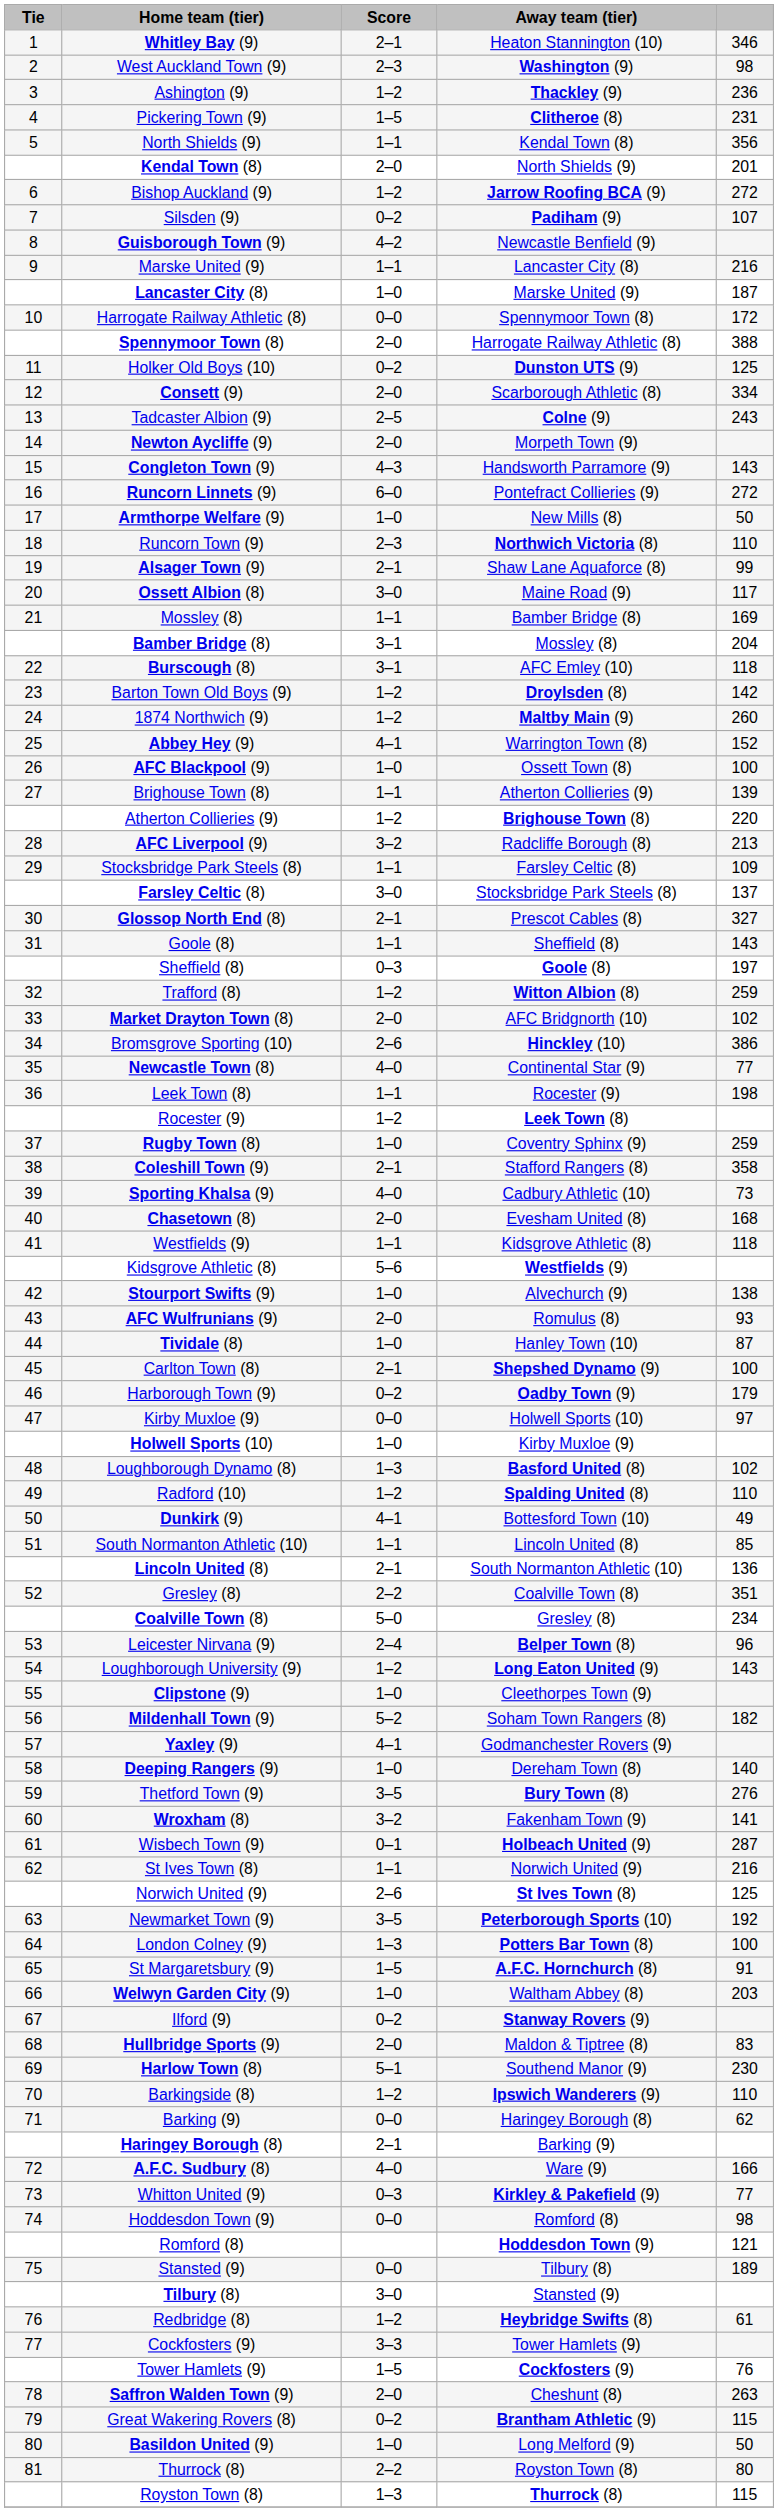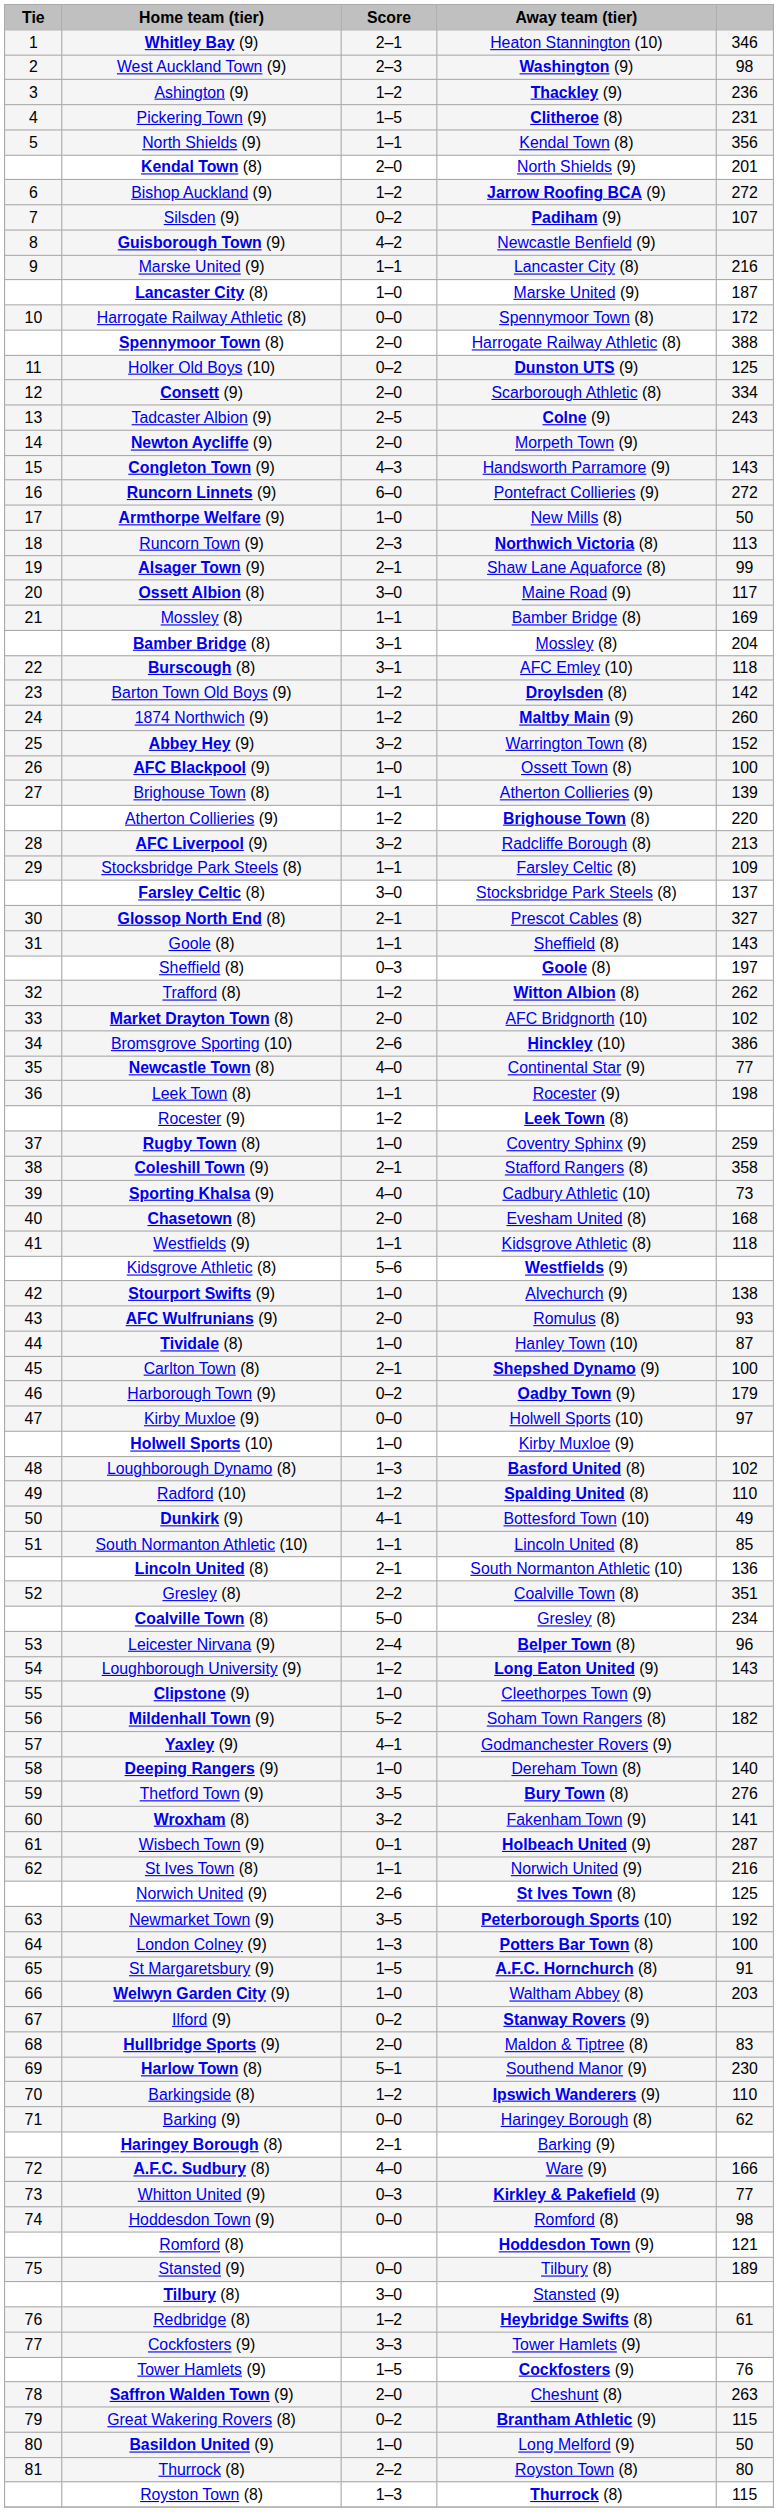 <table class="wikitable" style="width: 700px; background:WhiteSmoke; text-align:center; font-size:90%">
 <tr>
 <td scope="col" style="width:  7.50%; background:silver;"><strong>Tie</strong></td>
 <td scope="col" style="width: 36.25%; background:silver;"><strong>Home team (tier)</strong></td>
 <td scope="col" style="width: 12.50%; background:silver;"><strong>Score</strong></td>
 <td scope="col" style="width: 36.25%; background:silver;"><strong>Away team (tier)</strong></td>
 <td scope="col" style="width:  7.50%; background:silver;"><strong></strong></td>
 </tr>
 <tr>
 <td>1</td>
 <td><strong><a href='#'>Whitley Bay</a></strong> (9)</td>
 <td>2–1</td>
 <td><a href='#'>Heaton Stannington</a> (10)</td>
 <td>346</td>
 </tr>
 <tr>
 <td>2</td>
 <td><a href='#'>West Auckland Town</a> (9)</td>
 <td>2–3</td>
 <td><strong><a href='#'>Washington</a></strong> (9)</td>
 <td>98</td>
 </tr>
 <tr>
 <td>3</td>
 <td><a href='#'>Ashington</a> (9)</td>
 <td>1–2</td>
 <td><strong><a href='#'>Thackley</a></strong> (9)</td>
 <td>236</td>
 </tr>
 <tr>
 <td>4</td>
 <td><a href='#'>Pickering Town</a> (9)</td>
 <td>1–5</td>
 <td><strong><a href='#'>Clitheroe</a></strong> (8)</td>
 <td>231</td>
 </tr>
 <tr>
 <td>5</td>
 <td><a href='#'>North Shields</a> (9)</td>
 <td>1–1</td>
 <td><a href='#'>Kendal Town</a> (8)</td>
 <td>356</td>
 </tr>
 <tr style="background:white;">
 <td><em></em></td>
 <td><strong><a href='#'>Kendal Town</a></strong> (8)</td>
 <td>2–0</td>
 <td><a href='#'>North Shields</a> (9)</td>
 <td>201</td>
 </tr>
 <tr>
 <td>6</td>
 <td><a href='#'>Bishop Auckland</a> (9)</td>
 <td>1–2</td>
 <td><strong><a href='#'>Jarrow Roofing BCA</a></strong> (9)</td>
 <td>272</td>
 </tr>
 <tr>
 <td>7</td>
 <td><a href='#'>Silsden</a> (9)</td>
 <td>0–2</td>
 <td><strong><a href='#'>Padiham</a></strong> (9)</td>
 <td>107</td>
 </tr>
 <tr>
 <td>8</td>
 <td><strong><a href='#'>Guisborough Town</a></strong> (9)</td>
 <td>4–2</td>
 <td><a href='#'>Newcastle Benfield</a> (9)</td>
 <td></td>
 </tr>
 <tr>
 <td>9</td>
 <td><a href='#'>Marske United</a> (9)</td>
 <td>1–1</td>
 <td><a href='#'>Lancaster City</a> (8)</td>
 <td>216</td>
 </tr>
 <tr style="background:white;">
 <td><em></em></td>
 <td><strong><a href='#'>Lancaster City</a></strong> (8)</td>
 <td>1–0</td>
 <td><a href='#'>Marske United</a> (9)</td>
 <td>187</td>
 </tr>
 <tr>
 <td>10</td>
 <td><a href='#'>Harrogate Railway Athletic</a> (8)</td>
 <td>0–0</td>
 <td><a href='#'>Spennymoor Town</a> (8)</td>
 <td>172</td>
 </tr>
 <tr style="background:white;">
 <td><em></em></td>
 <td><strong><a href='#'>Spennymoor Town</a></strong> (8)</td>
 <td>2–0</td>
 <td><a href='#'>Harrogate Railway Athletic</a> (8)</td>
 <td>388</td>
 </tr>
 <tr>
 <td>11</td>
 <td><a href='#'>Holker Old Boys</a> (10)</td>
 <td>0–2</td>
 <td><strong><a href='#'>Dunston UTS</a></strong> (9)</td>
 <td>125</td>
 </tr>
 <tr>
 <td>12</td>
 <td><strong><a href='#'>Consett</a></strong> (9)</td>
 <td>2–0</td>
 <td><a href='#'>Scarborough Athletic</a> (8)</td>
 <td>334</td>
 </tr>
 <tr>
 <td>13</td>
 <td><a href='#'>Tadcaster Albion</a> (9)</td>
 <td>2–5</td>
 <td><strong><a href='#'>Colne</a></strong> (9)</td>
 <td>243</td>
 </tr>
 <tr>
 <td>14</td>
 <td><strong><a href='#'>Newton Aycliffe</a></strong> (9)</td>
 <td>2–0</td>
 <td><a href='#'>Morpeth Town</a> (9)</td>
 <td></td>
 </tr>
 <tr>
 <td>15</td>
 <td><strong><a href='#'>Congleton Town</a></strong> (9)</td>
 <td>4–3</td>
 <td><a href='#'>Handsworth Parramore</a> (9)</td>
 <td>143</td>
 </tr>
 <tr>
 <td>16</td>
 <td><strong><a href='#'>Runcorn Linnets</a></strong> (9)</td>
 <td>6–0</td>
 <td><a href='#'>Pontefract Collieries</a> (9)</td>
 <td>272</td>
 </tr>
 <tr>
 <td>17</td>
 <td><strong><a href='#'>Armthorpe Welfare</a></strong> (9)</td>
 <td>1–0</td>
 <td><a href='#'>New Mills</a> (8)</td>
 <td>50</td>
 </tr>
 <tr>
 <td>18</td>
 <td><a href='#'>Runcorn Town</a> (9)</td>
 <td>2–3</td>
 <td><strong><a href='#'>Northwich Victoria</a></strong> (8)</td>
-<td>110</td>
+<td>113</td>
 </tr>
 <tr>
 <td>19</td>
 <td><strong><a href='#'>Alsager Town</a></strong> (9)</td>
 <td>2–1</td>
 <td><a href='#'>Shaw Lane Aquaforce</a> (8)</td>
 <td>99</td>
 </tr>
 <tr>
 <td>20</td>
 <td><strong><a href='#'>Ossett Albion</a></strong> (8)</td>
 <td>3–0</td>
 <td><a href='#'>Maine Road</a> (9)</td>
 <td>117</td>
 </tr>
 <tr>
 <td>21</td>
 <td><a href='#'>Mossley</a> (8)</td>
 <td>1–1</td>
 <td><a href='#'>Bamber Bridge</a> (8)</td>
 <td>169</td>
 </tr>
 <tr style="background:white;">
 <td><em></em></td>
 <td><strong><a href='#'>Bamber Bridge</a></strong> (8)</td>
 <td>3–1</td>
 <td><a href='#'>Mossley</a> (8)</td>
 <td>204</td>
 </tr>
 <tr>
 <td>22</td>
 <td><strong><a href='#'>Burscough</a></strong> (8)</td>
 <td>3–1</td>
 <td><a href='#'>AFC Emley</a> (10)</td>
 <td>118</td>
 </tr>
 <tr>
 <td>23</td>
 <td><a href='#'>Barton Town Old Boys</a> (9)</td>
 <td>1–2</td>
 <td><strong><a href='#'>Droylsden</a></strong> (8)</td>
 <td>142</td>
 </tr>
 <tr>
 <td>24</td>
 <td><a href='#'>1874 Northwich</a> (9)</td>
 <td>1–2</td>
 <td><strong><a href='#'>Maltby Main</a></strong> (9)</td>
 <td>260</td>
 </tr>
 <tr>
 <td>25</td>
 <td><strong><a href='#'>Abbey Hey</a></strong> (9)</td>
-<td>4–1</td>
+<td>3–2</td>
 <td><a href='#'>Warrington Town</a> (8)</td>
 <td>152</td>
 </tr>
 <tr>
 <td>26</td>
 <td><strong><a href='#'>AFC Blackpool</a></strong> (9)</td>
 <td>1–0</td>
 <td><a href='#'>Ossett Town</a> (8)</td>
 <td>100</td>
 </tr>
 <tr>
 <td>27</td>
 <td><a href='#'>Brighouse Town</a> (8)</td>
 <td>1–1</td>
 <td><a href='#'>Atherton Collieries</a> (9)</td>
 <td>139</td>
 </tr>
 <tr style="background:white;">
 <td><em></em></td>
 <td><a href='#'>Atherton Collieries</a> (9)</td>
 <td>1–2</td>
 <td><strong><a href='#'>Brighouse Town</a></strong> (8)</td>
 <td>220</td>
 </tr>
 <tr>
 <td>28</td>
 <td><strong><a href='#'>AFC Liverpool</a></strong> (9)</td>
 <td>3–2</td>
 <td><a href='#'>Radcliffe Borough</a> (8)</td>
 <td>213</td>
 </tr>
 <tr>
 <td>29</td>
 <td><a href='#'>Stocksbridge Park Steels</a> (8)</td>
 <td>1–1</td>
 <td><a href='#'>Farsley Celtic</a> (8)</td>
 <td>109</td>
 </tr>
 <tr style="background:white;">
 <td><em></em></td>
 <td><strong><a href='#'>Farsley Celtic</a></strong> (8)</td>
 <td>3–0</td>
 <td><a href='#'>Stocksbridge Park Steels</a> (8)</td>
 <td>137</td>
 </tr>
 <tr>
 <td>30</td>
 <td><strong><a href='#'>Glossop North End</a></strong> (8)</td>
 <td>2–1</td>
 <td><a href='#'>Prescot Cables</a> (8)</td>
 <td>327</td>
 </tr>
 <tr>
 <td>31</td>
 <td><a href='#'>Goole</a> (8)</td>
 <td>1–1</td>
 <td><a href='#'>Sheffield</a> (8)</td>
 <td>143</td>
 </tr>
 <tr style="background:white;">
 <td><em></em></td>
 <td><a href='#'>Sheffield</a> (8)</td>
 <td>0–3</td>
 <td><strong><a href='#'>Goole</a></strong> (8)</td>
 <td>197</td>
 </tr>
 <tr>
 <td>32</td>
 <td><a href='#'>Trafford</a> (8)</td>
 <td>1–2</td>
 <td><strong><a href='#'>Witton Albion</a></strong> (8)</td>
-<td>259</td>
+<td>262</td>
 </tr>
 <tr>
 <td>33</td>
 <td><strong><a href='#'>Market Drayton Town</a></strong> (8)</td>
 <td>2–0</td>
 <td><a href='#'>AFC Bridgnorth</a> (10)</td>
 <td>102</td>
 </tr>
 <tr>
 <td>34</td>
 <td><a href='#'>Bromsgrove Sporting</a> (10)</td>
 <td>2–6</td>
 <td><strong><a href='#'>Hinckley</a></strong> (10)</td>
 <td>386</td>
 </tr>
 <tr>
 <td>35</td>
 <td><strong><a href='#'>Newcastle Town</a></strong> (8)</td>
 <td>4–0</td>
 <td><a href='#'>Continental Star</a> (9)</td>
 <td>77</td>
 </tr>
 <tr>
 <td>36</td>
 <td><a href='#'>Leek Town</a> (8)</td>
 <td>1–1</td>
 <td><a href='#'>Rocester</a> (9)</td>
 <td>198</td>
 </tr>
 <tr style="background:white;">
 <td><em></em></td>
 <td><a href='#'>Rocester</a> (9)</td>
 <td>1–2</td>
 <td><strong><a href='#'>Leek Town</a></strong> (8)</td>
 <td></td>
 </tr>
 <tr>
 <td>37</td>
 <td><strong><a href='#'>Rugby Town</a></strong> (8)</td>
 <td>1–0</td>
 <td><a href='#'>Coventry Sphinx</a> (9)</td>
 <td>259</td>
 </tr>
 <tr>
 <td>38</td>
 <td><strong><a href='#'>Coleshill Town</a></strong> (9)</td>
 <td>2–1</td>
 <td><a href='#'>Stafford Rangers</a> (8)</td>
 <td>358</td>
 </tr>
 <tr>
 <td>39</td>
 <td><strong><a href='#'>Sporting Khalsa</a></strong> (9)</td>
 <td>4–0</td>
 <td><a href='#'>Cadbury Athletic</a> (10)</td>
 <td>73</td>
 </tr>
 <tr>
 <td>40</td>
 <td><strong><a href='#'>Chasetown</a></strong> (8)</td>
 <td>2–0</td>
 <td><a href='#'>Evesham United</a> (8)</td>
 <td>168</td>
 </tr>
 <tr>
 <td>41</td>
 <td><a href='#'>Westfields</a> (9)</td>
 <td>1–1</td>
 <td><a href='#'>Kidsgrove Athletic</a> (8)</td>
 <td>118</td>
 </tr>
 <tr style="background:white;">
 <td><em></em></td>
 <td><a href='#'>Kidsgrove Athletic</a> (8)</td>
 <td>5–6 </td>
 <td><strong><a href='#'>Westfields</a></strong> (9)</td>
 <td></td>
 </tr>
 <tr>
 <td>42</td>
 <td><strong><a href='#'>Stourport Swifts</a></strong> (9)</td>
 <td>1–0</td>
 <td><a href='#'>Alvechurch</a> (9)</td>
 <td>138</td>
 </tr>
 <tr>
 <td>43</td>
 <td><strong><a href='#'>AFC Wulfrunians</a></strong> (9)</td>
 <td>2–0</td>
 <td><a href='#'>Romulus</a> (8)</td>
 <td>93</td>
 </tr>
 <tr>
 <td>44</td>
 <td><strong><a href='#'>Tividale</a></strong> (8)</td>
 <td>1–0</td>
 <td><a href='#'>Hanley Town</a> (10)</td>
 <td>87</td>
 </tr>
 <tr>
 <td>45</td>
 <td><a href='#'>Carlton Town</a> (8)</td>
 <td>2–1</td>
 <td><strong><a href='#'>Shepshed Dynamo</a></strong> (9)</td>
 <td>100</td>
 </tr>
 <tr>
 <td>46</td>
 <td><a href='#'>Harborough Town</a> (9)</td>
 <td>0–2</td>
 <td><strong><a href='#'>Oadby Town</a></strong> (9)</td>
 <td>179</td>
 </tr>
 <tr>
 <td>47</td>
 <td><a href='#'>Kirby Muxloe</a> (9)</td>
 <td>0–0</td>
 <td><a href='#'>Holwell Sports</a> (10)</td>
 <td>97</td>
 </tr>
 <tr style="background:white;">
 <td><em></em></td>
 <td><strong><a href='#'>Holwell Sports</a></strong> (10)</td>
 <td>1–0</td>
 <td><a href='#'>Kirby Muxloe</a> (9)</td>
 <td></td>
 </tr>
 <tr>
 <td>48</td>
 <td><a href='#'>Loughborough Dynamo</a> (8)</td>
 <td>1–3</td>
 <td><strong><a href='#'>Basford United</a></strong> (8)</td>
 <td>102</td>
 </tr>
 <tr>
 <td>49</td>
 <td><a href='#'>Radford</a> (10)</td>
 <td>1–2</td>
 <td><strong><a href='#'>Spalding United</a></strong> (8)</td>
 <td>110</td>
 </tr>
 <tr>
 <td>50</td>
 <td><strong><a href='#'>Dunkirk</a></strong> (9)</td>
 <td>4–1</td>
 <td><a href='#'>Bottesford Town</a> (10)</td>
 <td>49</td>
 </tr>
 <tr>
 <td>51</td>
 <td><a href='#'>South Normanton Athletic</a> (10)</td>
 <td>1–1</td>
 <td><a href='#'>Lincoln United</a> (8)</td>
 <td>85</td>
 </tr>
 <tr style="background:white;">
 <td><em></em></td>
 <td><strong><a href='#'>Lincoln United</a></strong> (8)</td>
 <td>2–1</td>
 <td><a href='#'>South Normanton Athletic</a> (10)</td>
 <td>136</td>
 </tr>
 <tr>
 <td>52</td>
 <td><a href='#'>Gresley</a> (8)</td>
 <td>2–2</td>
 <td><a href='#'>Coalville Town</a> (8)</td>
 <td>351</td>
 </tr>
 <tr style="background:white;">
 <td><em></em></td>
 <td><strong><a href='#'>Coalville Town</a></strong> (8)</td>
 <td>5–0</td>
 <td><a href='#'>Gresley</a> (8)</td>
 <td>234</td>
 </tr>
 <tr>
 <td>53</td>
 <td><a href='#'>Leicester Nirvana</a> (9)</td>
 <td>2–4</td>
 <td><strong><a href='#'>Belper Town</a></strong> (8)</td>
 <td>96</td>
 </tr>
 <tr>
 <td>54</td>
 <td><a href='#'>Loughborough University</a> (9)</td>
 <td>1–2</td>
 <td><strong><a href='#'>Long Eaton United</a></strong> (9)</td>
 <td>143</td>
 </tr>
 <tr>
 <td>55</td>
 <td><strong><a href='#'>Clipstone</a></strong> (9)</td>
 <td>1–0</td>
 <td><a href='#'>Cleethorpes Town</a> (9)</td>
 <td></td>
 </tr>
 <tr>
 <td>56</td>
 <td><strong><a href='#'>Mildenhall Town</a></strong> (9)</td>
 <td>5–2</td>
 <td><a href='#'>Soham Town Rangers</a> (8)</td>
 <td>182</td>
 </tr>
 <tr>
 <td>57</td>
 <td><strong><a href='#'>Yaxley</a></strong> (9)</td>
 <td>4–1</td>
 <td><a href='#'>Godmanchester Rovers</a> (9)</td>
 <td></td>
 </tr>
 <tr>
 <td>58</td>
 <td><strong><a href='#'>Deeping Rangers</a></strong> (9)</td>
 <td>1–0</td>
 <td><a href='#'>Dereham Town</a> (8)</td>
 <td>140</td>
 </tr>
 <tr>
 <td>59</td>
 <td><a href='#'>Thetford Town</a> (9)</td>
 <td>3–5</td>
 <td><strong><a href='#'>Bury Town</a></strong> (8)</td>
 <td>276</td>
 </tr>
 <tr>
 <td>60</td>
 <td><strong><a href='#'>Wroxham</a></strong> (8)</td>
 <td>3–2</td>
 <td><a href='#'>Fakenham Town</a> (9)</td>
 <td>141</td>
 </tr>
 <tr>
 <td>61</td>
 <td><a href='#'>Wisbech Town</a> (9)</td>
 <td>0–1</td>
 <td><strong><a href='#'>Holbeach United</a></strong> (9)</td>
 <td>287</td>
 </tr>
 <tr>
 <td>62</td>
 <td><a href='#'>St Ives Town</a> (8)</td>
 <td>1–1</td>
 <td><a href='#'>Norwich United</a> (9)</td>
 <td>216</td>
 </tr>
 <tr style="background:white;">
 <td><em></em></td>
 <td><a href='#'>Norwich United</a> (9)</td>
 <td>2–6</td>
 <td><strong><a href='#'>St Ives Town</a></strong> (8)</td>
 <td>125</td>
 </tr>
 <tr>
 <td>63</td>
 <td><a href='#'>Newmarket Town</a> (9)</td>
 <td>3–5</td>
 <td><strong><a href='#'>Peterborough Sports</a></strong> (10)</td>
 <td>192</td>
 </tr>
 <tr>
 <td>64</td>
 <td><a href='#'>London Colney</a> (9)</td>
 <td>1–3</td>
 <td><strong><a href='#'>Potters Bar Town</a></strong> (8)</td>
 <td>100</td>
 </tr>
 <tr>
 <td>65</td>
 <td><a href='#'>St Margaretsbury</a> (9)</td>
 <td>1–5</td>
 <td><strong><a href='#'>A.F.C. Hornchurch</a></strong> (8)</td>
 <td>91</td>
 </tr>
 <tr>
 <td>66</td>
 <td><strong><a href='#'>Welwyn Garden City</a></strong> (9)</td>
 <td>1–0</td>
 <td><a href='#'>Waltham Abbey</a> (8)</td>
 <td>203</td>
 </tr>
 <tr>
 <td>67</td>
 <td><a href='#'>Ilford</a> (9)</td>
 <td>0–2</td>
 <td><strong><a href='#'>Stanway Rovers</a></strong> (9)</td>
 <td></td>
 </tr>
 <tr>
 <td>68</td>
 <td><strong><a href='#'>Hullbridge Sports</a></strong> (9)</td>
 <td>2–0</td>
 <td><a href='#'>Maldon & Tiptree</a> (8)</td>
 <td>83</td>
 </tr>
 <tr>
 <td>69</td>
 <td><strong><a href='#'>Harlow Town</a></strong> (8)</td>
 <td>5–1</td>
 <td><a href='#'>Southend Manor</a> (9)</td>
 <td>230</td>
 </tr>
 <tr>
 <td>70</td>
 <td><a href='#'>Barkingside</a> (8)</td>
 <td>1–2</td>
 <td><strong><a href='#'>Ipswich Wanderers</a></strong> (9)</td>
 <td>110</td>
 </tr>
 <tr>
 <td>71</td>
 <td><a href='#'>Barking</a> (9)</td>
 <td>0–0</td>
 <td><a href='#'>Haringey Borough</a> (8)</td>
 <td>62</td>
 </tr>
 <tr style="background:white;">
 <td><em></em></td>
 <td><strong><a href='#'>Haringey Borough</a></strong> (8)</td>
 <td>2–1</td>
 <td><a href='#'>Barking</a> (9)</td>
 <td></td>
 </tr>
 <tr>
 <td>72</td>
 <td><strong><a href='#'>A.F.C. Sudbury</a></strong> (8)</td>
 <td>4–0</td>
 <td><a href='#'>Ware</a> (9)</td>
 <td>166</td>
 </tr>
 <tr>
 <td>73</td>
 <td><a href='#'>Whitton United</a> (9)</td>
 <td>0–3</td>
 <td><strong><a href='#'>Kirkley & Pakefield</a></strong> (9)</td>
 <td>77</td>
 </tr>
 <tr>
 <td>74</td>
 <td><a href='#'>Hoddesdon Town</a> (9)</td>
 <td>0–0</td>
 <td><a href='#'>Romford</a> (8)</td>
 <td>98</td>
 </tr>
 <tr style="background:white;">
 <td><em></em></td>
 <td><a href='#'>Romford</a> (8)</td>
 <td></td>
 <td><strong><a href='#'>Hoddesdon Town</a></strong> (9)</td>
 <td>121</td>
 </tr>
 <tr>
 <td>75</td>
 <td><a href='#'>Stansted</a> (9)</td>
 <td>0–0</td>
 <td><a href='#'>Tilbury</a> (8)</td>
 <td>189</td>
 </tr>
 <tr style="background:white;">
 <td><em></em></td>
 <td><strong><a href='#'>Tilbury</a></strong> (8)</td>
 <td>3–0</td>
 <td><a href='#'>Stansted</a> (9)</td>
 <td></td>
 </tr>
 <tr>
 <td>76</td>
 <td><a href='#'>Redbridge</a> (8)</td>
 <td>1–2</td>
 <td><strong><a href='#'>Heybridge Swifts</a></strong> (8)</td>
 <td>61</td>
 </tr>
 <tr>
 <td>77</td>
 <td><a href='#'>Cockfosters</a> (9)</td>
 <td>3–3</td>
 <td><a href='#'>Tower Hamlets</a> (9)</td>
 <td></td>
 </tr>
 <tr style="background:white;">
 <td><em></em></td>
 <td><a href='#'>Tower Hamlets</a> (9)</td>
 <td>1–5</td>
 <td><strong><a href='#'>Cockfosters</a></strong> (9)</td>
 <td>76</td>
 </tr>
 <tr>
 <td>78</td>
 <td><strong><a href='#'>Saffron Walden Town</a></strong> (9)</td>
 <td>2–0</td>
 <td><a href='#'>Cheshunt</a> (8)</td>
 <td>263</td>
 </tr>
 <tr>
 <td>79</td>
 <td><a href='#'>Great Wakering Rovers</a> (8)</td>
 <td>0–2</td>
 <td><strong><a href='#'>Brantham Athletic</a></strong> (9)</td>
 <td>115</td>
 </tr>
 <tr>
 <td>80</td>
 <td><strong><a href='#'>Basildon United</a></strong> (9)</td>
 <td>1–0</td>
 <td><a href='#'>Long Melford</a> (9)</td>
 <td>50</td>
 </tr>
 <tr>
 <td>81</td>
 <td><a href='#'>Thurrock</a> (8)</td>
 <td>2–2</td>
 <td><a href='#'>Royston Town</a> (8)</td>
 <td>80</td>
 </tr>
 <tr style="background:white;">
 <td><em></em></td>
 <td><a href='#'>Royston Town</a> (8)</td>
 <td>1–3</td>
 <td><strong><a href='#'>Thurrock</a></strong> (8)</td>
 <td>115</td>
 </tr>
 <tr>
 </tr>
 </table>
